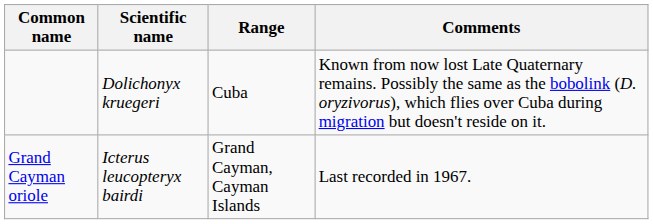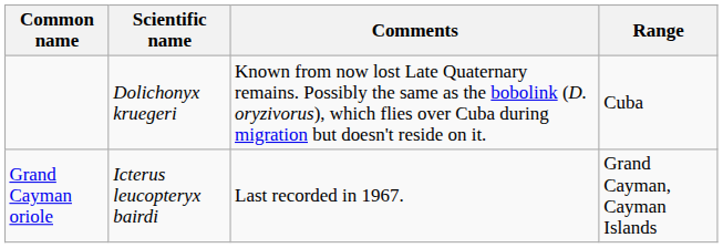 <table class="wikitable sortable">
 <tr>
 <th>Common name</th>
 <th>Scientific name</th>
+<th class="unsortable">Comments</th>
 <th>Range</th>
-<th class="unsortable">Comments</th>
 </tr>
 <tr>
 <td></td>
 <td><em>Dolichonyx kruegeri</em></td>
+<td>Known from now lost Late Quaternary remains. Possibly the same as the <a href='#'>bobolink</a> (<em>D. oryzivorus</em>), which flies over Cuba during <a href='#'>migration</a> but doesn't reside on it.</td>
 <td>Cuba</td>
-<td>Known from now lost Late Quaternary remains. Possibly the same as the <a href='#'>bobolink</a> (<em>D. oryzivorus</em>), which flies over Cuba during <a href='#'>migration</a> but doesn't reside on it.</td>
 </tr>
 <tr>
 <td><a href='#'>Grand Cayman oriole</a></td>
 <td><em>Icterus leucopteryx bairdi</em></td>
+<td>Last recorded in 1967.</td>
 <td>Grand Cayman, Cayman Islands</td>
-<td>Last recorded in 1967.</td>
 </tr>
 </table>
